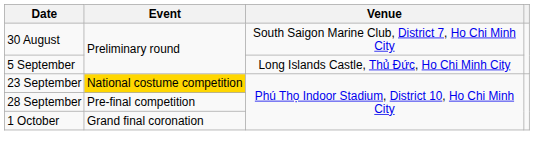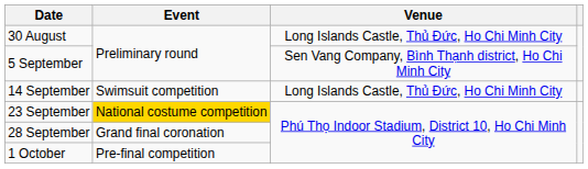 <table class="wikitable" style="font-size: 95%;">
 <tr>
 <th>Date</th>
 <th>Event</th>
 <th width=350px>Venue</th>
 <th></th>
 </tr>
 <tr>
 <td>30 August</td>
 <td Rowspan="2">Preliminary round</td>
-<td align=center>South Saigon Marine Club, <a href='#'>District 7</a>, <a href='#'>Ho Chi Minh City</a></td>
+<td align=center>Long Islands Castle, <a href='#'>Thủ Đức</a>, <a href='#'>Ho Chi Minh City</a></td>
 <td rowspan="2" align=center></td>
 </tr>
 <tr>
 <td>5 September</td>
+<td align=center>Sen Vang Company, <a href='#'>Bình Thạnh district</a>, <a href='#'>Ho Chi Minh City</a></td>
+</tr>
+<tr>
+<td>14 September</td>
+<td>Swimsuit competition</td>
 <td align=center>Long Islands Castle, <a href='#'>Thủ Đức</a>, <a href='#'>Ho Chi Minh City</a></td>
+<td align=center></td>
 </tr>
 <tr>
 <td>23 September</td>
 <td style="background: gold;">National costume competition</td>
 <td rowspan="3" align="center"><a href='#'>Phú Thọ Indoor Stadium</a>, <a href='#'>District 10</a>, <a href='#'>Ho Chi Minh City</a></td>
 <td rowspan="3" align=center></td>
 </tr>
 <tr>
 <td>28 September</td>
-<td>Pre-final competition</td>
+<td>Grand final coronation</td>
 </tr>
 <tr>
 <td>1 October</td>
-<td>Grand final coronation</td>
+<td>Pre-final competition</td>
 </tr>
 </table>
